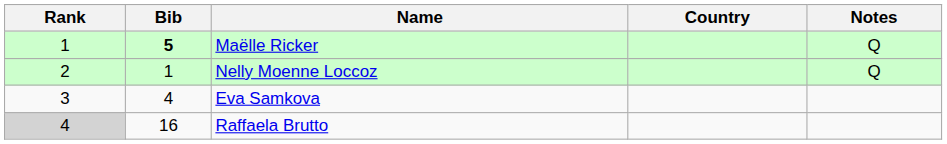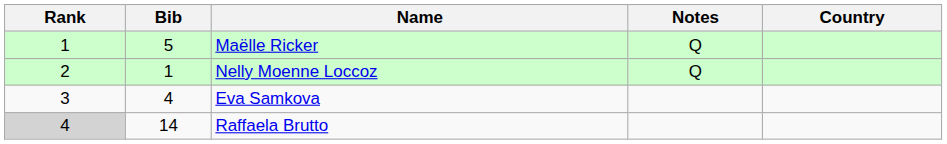 <table class="wikitable" style="text-align:center;"  width=70%>
 <tr>
 <th>Rank</th>
 <th>Bib</th>
 <th>Name</th>
+<th>Notes</th>
 <th>Country</th>
-<th>Notes</th>
 </tr>
 <tr bgcolor="#ccffcc">
 <td>1</td>
-<td><strong>5</strong></td>
+<td>5</td>
 <td align=left><a href='#'>Maëlle Ricker</a></td>
+<td>Q</td>
 <td align=left></td>
-<td>Q</td>
 </tr>
 <tr bgcolor="#ccffcc">
 <td>2</td>
 <td>1</td>
 <td align=left><a href='#'>Nelly Moenne Loccoz</a></td>
+<td>Q</td>
 <td align=left></td>
-<td>Q</td>
 </tr>
 <tr>
 <td>3</td>
 <td>4</td>
 <td align=left><a href='#'>Eva Samkova</a></td>
+<td></td>
 <td align=left></td>
-<td></td>
 </tr>
 <tr>
 <td style="background: lightgrey;">4</td>
-<td>16</td>
+<td>14</td>
 <td align=left><a href='#'>Raffaela Brutto</a></td>
+<td></td>
 <td align=left></td>
-<td></td>
 </tr>
 </table>
